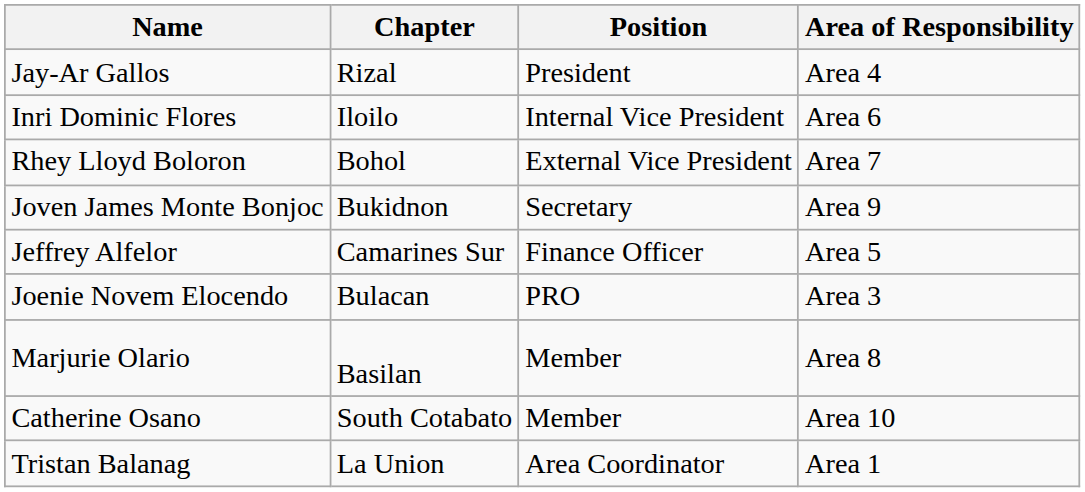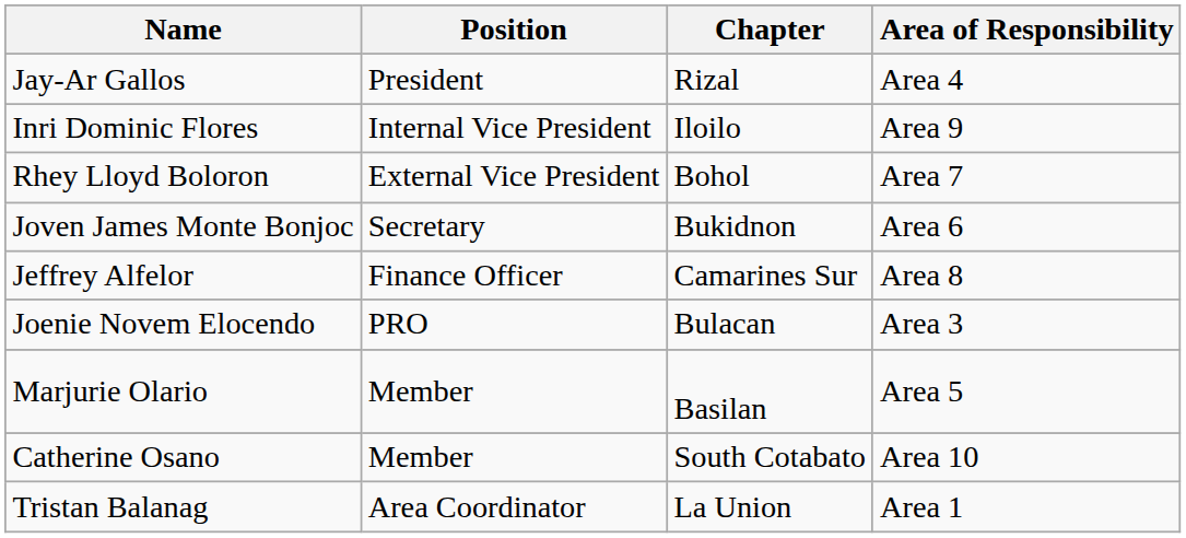 <table class="wikitable">
 <tr>
 <th>Name</th>
+<th>Position</th>
 <th>Chapter</th>
-<th>Position</th>
 <th>Area of Responsibility</th>
 </tr>
 <tr>
 <td>Jay-Ar Gallos</td>
+<td>President</td>
 <td>Rizal</td>
-<td>President</td>
 <td>Area 4</td>
 </tr>
 <tr>
 <td>Inri Dominic Flores</td>
+<td>Internal Vice President</td>
 <td>Iloilo</td>
-<td>Internal Vice President</td>
-<td>Area 6</td>
+<td>Area 9</td>
 </tr>
 <tr>
 <td>Rhey Lloyd Boloron</td>
+<td>External Vice President</td>
 <td>Bohol</td>
-<td>External Vice President</td>
 <td>Area 7</td>
 </tr>
 <tr>
 <td>Joven James Monte Bonjoc</td>
+<td>Secretary</td>
 <td>Bukidnon</td>
-<td>Secretary</td>
-<td>Area 9</td>
+<td>Area 6</td>
 </tr>
 <tr>
 <td>Jeffrey Alfelor</td>
+<td>Finance Officer</td>
 <td>Camarines Sur</td>
-<td>Finance Officer</td>
-<td>Area 5</td>
+<td>Area 8</td>
 </tr>
 <tr>
 <td>Joenie Novem Elocendo</td>
+<td>PRO</td>
 <td>Bulacan</td>
-<td>PRO</td>
 <td>Area 3</td>
 </tr>
 <tr>
 <td>Marjurie Olario</td>
+<td>Member</td>
 <td><br>Basilan</td>
-<td>Member</td>
-<td>Area 8</td>
+<td>Area 5</td>
 </tr>
 <tr>
 <td>Catherine Osano</td>
+<td>Member</td>
 <td>South Cotabato</td>
-<td>Member</td>
 <td>Area 10</td>
 </tr>
 <tr>
 <td>Tristan Balanag</td>
+<td>Area Coordinator</td>
 <td>La Union</td>
-<td>Area Coordinator</td>
 <td>Area 1</td>
 </tr>
 </table>
